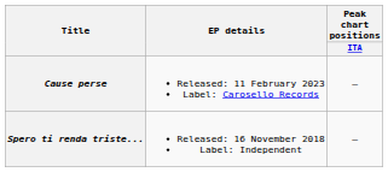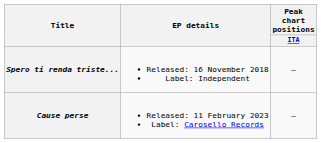 <table class="wikitable plainrowheaders" style="text-align:center;">
 <tr>
 <th rowspan="2" scope="col">Title</th>
 <th rowspan="2" scope="col">EP details</th>
 <th colspan="1" scope="col">Peak chart positions</th>
 </tr>
 <tr>
 <th scope="col" style="width:3em;font-size:85%;"><a href='#'>ITA</a></th>
 </tr>
 <tr>
+<th scope="row"><em>Spero ti renda triste...</em><br></th>
+<td><br><ul><li>Released: 16 November 2018</li><li>Label: Independent</li></ul></td>
+<td>—</td>
+</tr>
+<tr>
 <th scope="row"><em>Cause perse</em><br></th>
 <td><br><ul><li>Released: 11 February 2023</li><li>Label: <a href='#'>Carosello Records</a></li></ul></td>
 <td>—</td>
 </tr>
-<tr>
-<th scope="row"><em>Spero ti renda triste...</em><br></th>
-<td><br><ul><li>Released: 16 November 2018</li><li>Label: Independent</li></ul></td>
-<td>—</td>
-</tr>
 </table>
